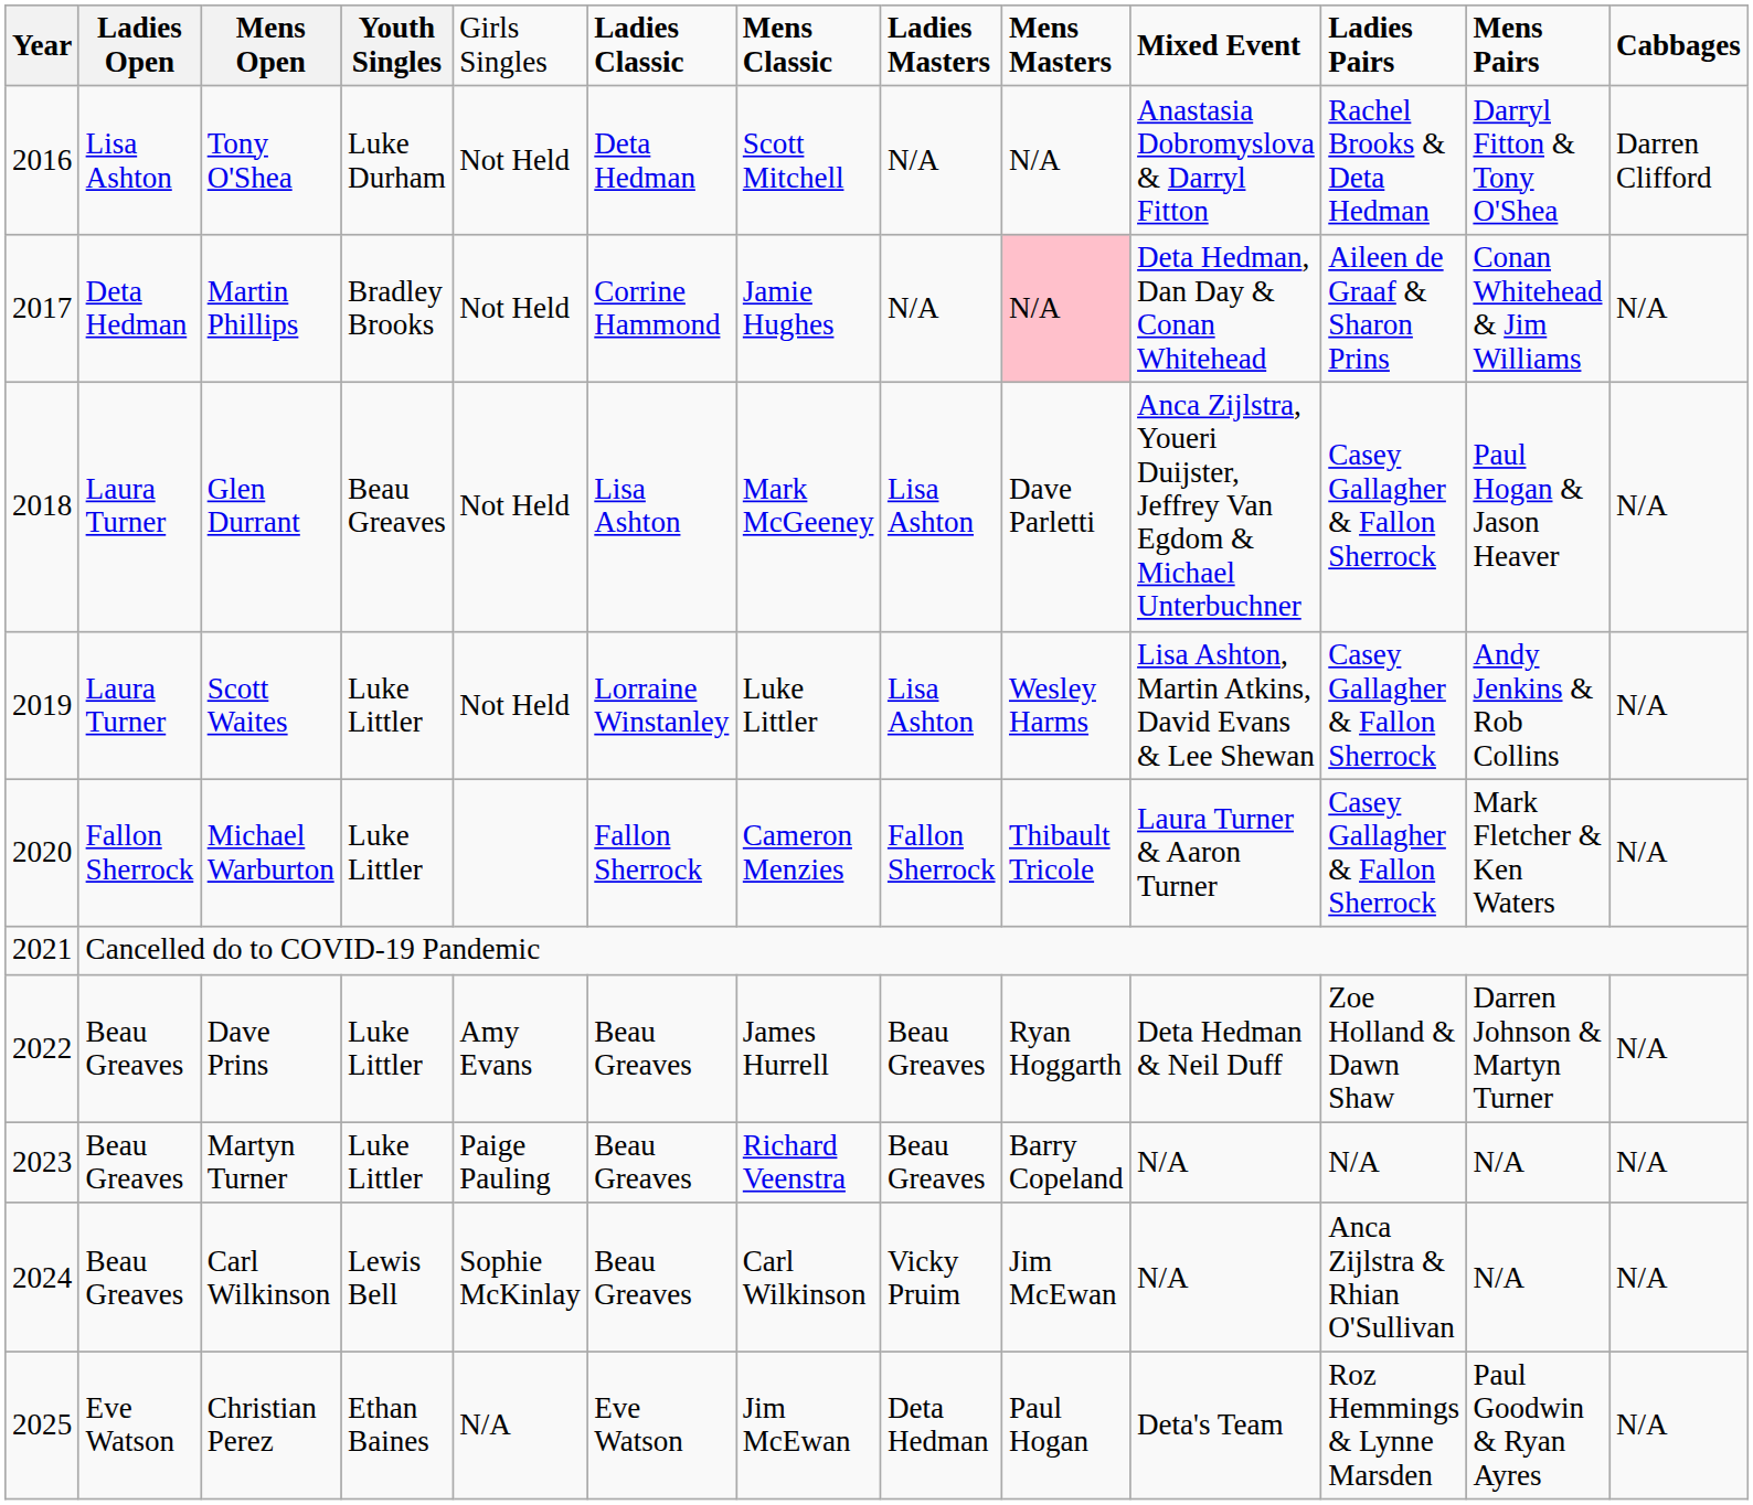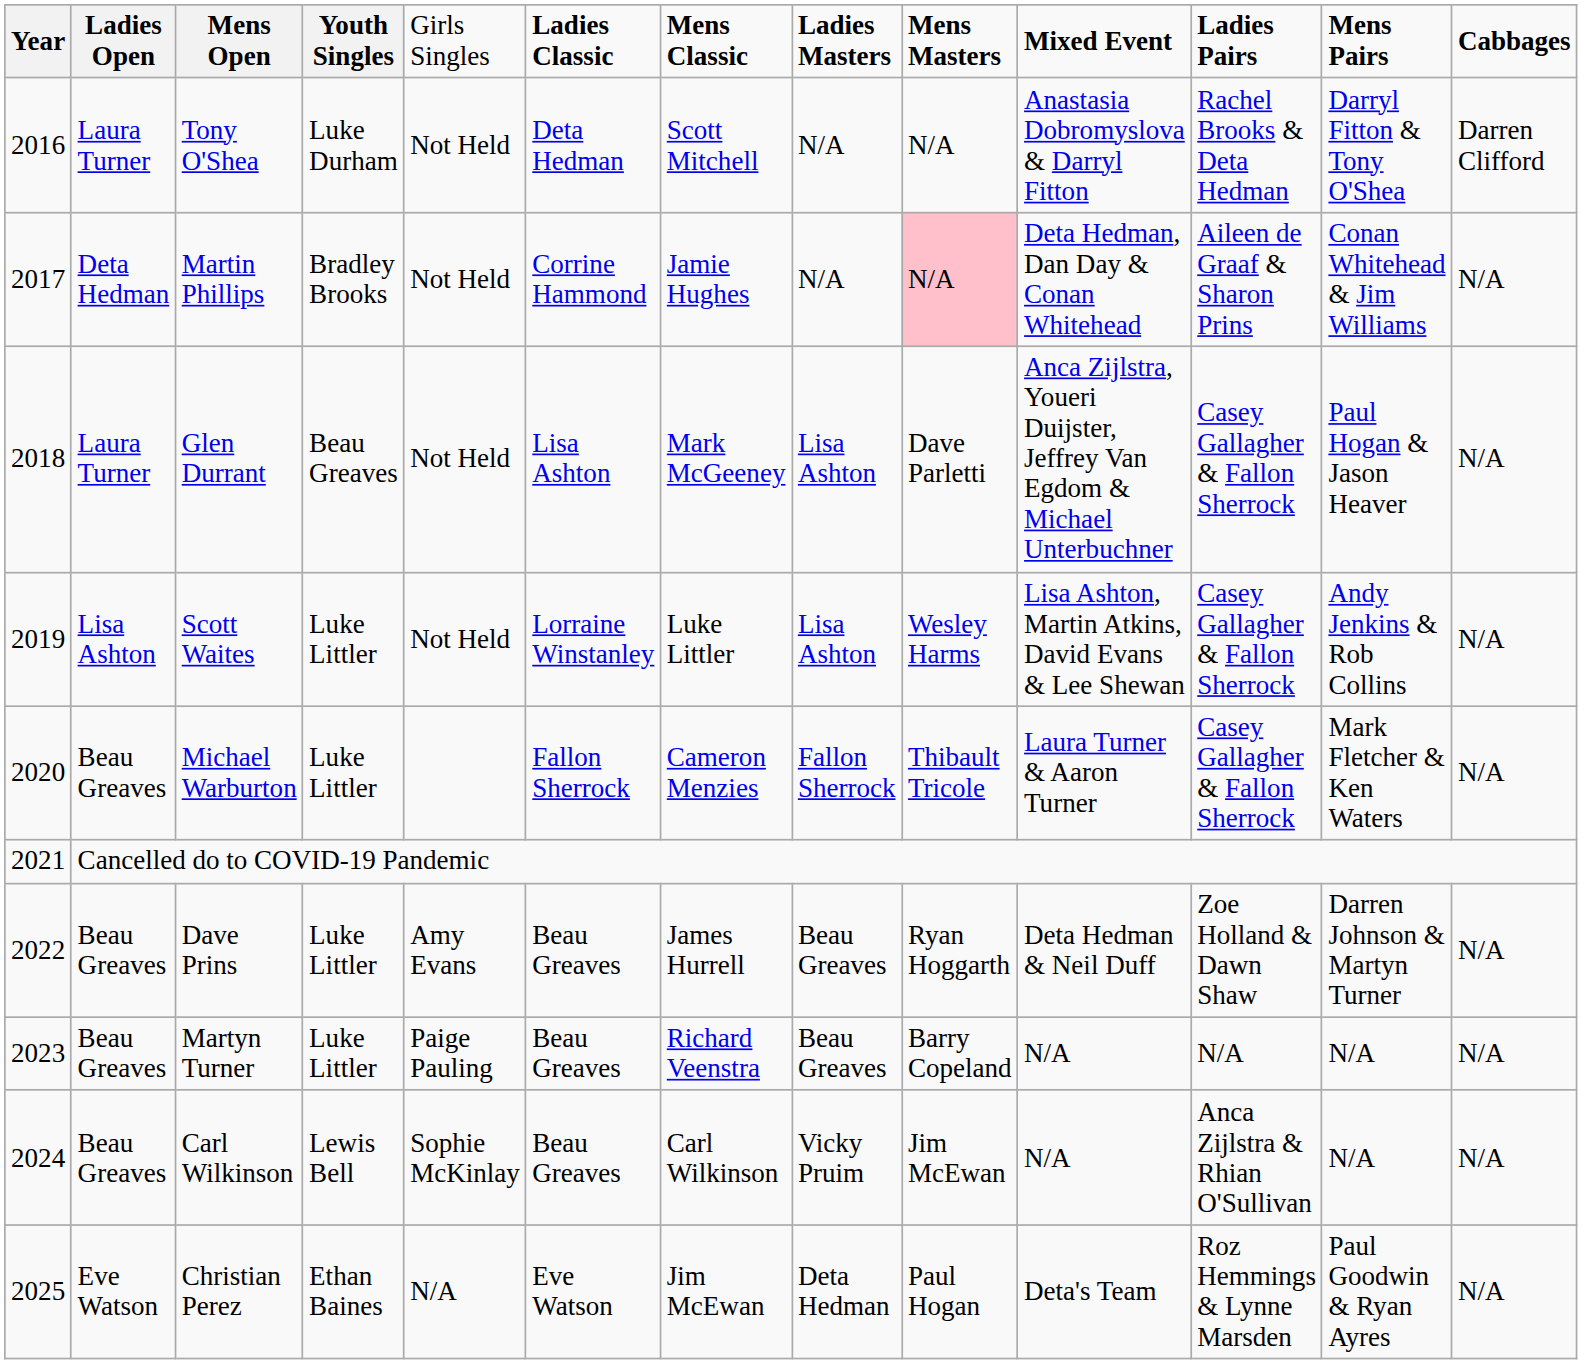 <table class="wikitable">
 <tr>
 <th>Year</th>
 <th>Ladies Open</th>
 <th>Mens Open</th>
 <th>Youth Singles</th>
 <td>Girls Singles</td>
 <td><strong>Ladies Classic</strong></td>
 <td><strong>Mens Classic</strong></td>
 <td><strong>Ladies Masters</strong></td>
 <td><strong>Mens Masters</strong></td>
 <td><strong>Mixed Event</strong></td>
 <td><strong>Ladies Pairs</strong></td>
 <td><strong>Mens Pairs</strong></td>
 <td><strong>Cabbages</strong></td>
 </tr>
 <tr>
 <td>2016</td>
-<td><a href='#'>Lisa Ashton</a></td>
+<td><a href='#'>Laura Turner</a></td>
 <td><a href='#'>Tony O'Shea</a></td>
 <td>Luke Durham</td>
 <td>Not Held</td>
 <td><a href='#'>Deta Hedman</a></td>
 <td><a href='#'>Scott Mitchell</a></td>
 <td>N/A</td>
 <td>N/A</td>
 <td><a href='#'>Anastasia Dobromyslova</a> & <a href='#'>Darryl Fitton</a></td>
 <td><a href='#'>Rachel Brooks</a> & <a href='#'>Deta Hedman</a></td>
 <td><a href='#'>Darryl Fitton</a> & <a href='#'>Tony O'Shea</a></td>
 <td>Darren Clifford</td>
 </tr>
 <tr>
 <td>2017</td>
 <td><a href='#'>Deta Hedman</a></td>
 <td><a href='#'>Martin Phillips</a></td>
 <td>Bradley Brooks</td>
 <td>Not Held</td>
 <td><a href='#'>Corrine Hammond</a></td>
 <td><a href='#'>Jamie Hughes</a></td>
 <td>N/A</td>
 <td style="background: pink;">N/A</td>
 <td><a href='#'>Deta Hedman</a>, Dan Day & <a href='#'>Conan Whitehead</a></td>
 <td><a href='#'>Aileen de Graaf</a> & <a href='#'>Sharon Prins</a></td>
 <td><a href='#'>Conan Whitehead</a> & <a href='#'>Jim Williams</a></td>
 <td>N/A</td>
 </tr>
 <tr>
 <td>2018</td>
 <td><a href='#'>Laura Turner</a></td>
 <td><a href='#'>Glen Durrant</a></td>
 <td>Beau Greaves</td>
 <td>Not Held</td>
 <td><a href='#'>Lisa Ashton</a></td>
 <td><a href='#'>Mark McGeeney</a></td>
 <td><a href='#'>Lisa Ashton</a></td>
 <td>Dave Parletti</td>
 <td><a href='#'>Anca Zijlstra</a>, Youeri Duijster, Jeffrey Van Egdom & <a href='#'>Michael Unterbuchner</a></td>
 <td><a href='#'>Casey Gallagher</a> & <a href='#'>Fallon Sherrock</a></td>
 <td><a href='#'>Paul Hogan</a> & Jason Heaver</td>
 <td>N/A</td>
 </tr>
 <tr>
 <td>2019</td>
-<td><a href='#'>Laura Turner</a></td>
+<td><a href='#'>Lisa Ashton</a></td>
 <td><a href='#'>Scott Waites</a></td>
 <td>Luke Littler</td>
 <td>Not Held</td>
 <td><a href='#'>Lorraine Winstanley</a></td>
 <td>Luke Littler</td>
 <td><a href='#'>Lisa Ashton</a></td>
 <td><a href='#'>Wesley Harms</a></td>
 <td><a href='#'>Lisa Ashton</a>, Martin Atkins, David Evans & Lee Shewan</td>
 <td><a href='#'>Casey Gallagher</a> & <a href='#'>Fallon Sherrock</a></td>
 <td><a href='#'>Andy Jenkins</a> & Rob Collins</td>
 <td>N/A</td>
 </tr>
 <tr>
 <td>2020</td>
-<td><a href='#'>Fallon Sherrock</a></td>
+<td>Beau Greaves</td>
 <td><a href='#'>Michael Warburton</a></td>
 <td>Luke Littler</td>
 <td></td>
 <td><a href='#'>Fallon Sherrock</a></td>
 <td><a href='#'>Cameron Menzies</a></td>
 <td><a href='#'>Fallon Sherrock</a></td>
 <td><a href='#'>Thibault Tricole</a></td>
 <td><a href='#'>Laura Turner</a> & Aaron Turner</td>
 <td><a href='#'>Casey Gallagher</a> & <a href='#'>Fallon Sherrock</a></td>
 <td>Mark Fletcher & Ken Waters</td>
 <td>N/A</td>
 </tr>
 <tr>
 <td>2021</td>
 <td colspan="12">Cancelled do to COVID-19 Pandemic</td>
 </tr>
 <tr>
 <td>2022</td>
 <td>Beau Greaves</td>
 <td>Dave Prins</td>
 <td>Luke Littler</td>
 <td>Amy Evans</td>
 <td>Beau Greaves</td>
 <td>James Hurrell</td>
 <td>Beau Greaves</td>
 <td>Ryan Hoggarth</td>
 <td>Deta Hedman & Neil Duff</td>
 <td>Zoe Holland & Dawn Shaw</td>
 <td>Darren Johnson & Martyn Turner</td>
 <td>N/A</td>
 </tr>
 <tr>
 <td>2023</td>
 <td>Beau Greaves</td>
 <td>Martyn Turner</td>
 <td>Luke Littler</td>
 <td>Paige Pauling</td>
 <td>Beau Greaves</td>
 <td><a href='#'>Richard Veenstra</a></td>
 <td>Beau Greaves</td>
 <td>Barry Copeland</td>
 <td>N/A</td>
 <td>N/A</td>
 <td>N/A</td>
 <td>N/A</td>
 </tr>
 <tr>
 <td>2024</td>
 <td>Beau Greaves</td>
 <td>Carl Wilkinson</td>
 <td>Lewis Bell</td>
 <td>Sophie McKinlay</td>
 <td>Beau Greaves</td>
 <td>Carl Wilkinson</td>
 <td>Vicky Pruim</td>
 <td>Jim McEwan</td>
 <td>N/A</td>
 <td>Anca Zijlstra & Rhian O'Sullivan</td>
 <td>N/A</td>
 <td>N/A</td>
 </tr>
 <tr>
 <td>2025</td>
 <td>Eve Watson</td>
 <td>Christian Perez</td>
 <td>Ethan Baines</td>
 <td>N/A</td>
 <td>Eve Watson</td>
 <td>Jim McEwan</td>
 <td>Deta Hedman</td>
 <td>Paul Hogan</td>
 <td>Deta's Team</td>
 <td>Roz Hemmings & Lynne Marsden</td>
 <td>Paul Goodwin & Ryan Ayres</td>
 <td>N/A</td>
 </tr>
 </table>
